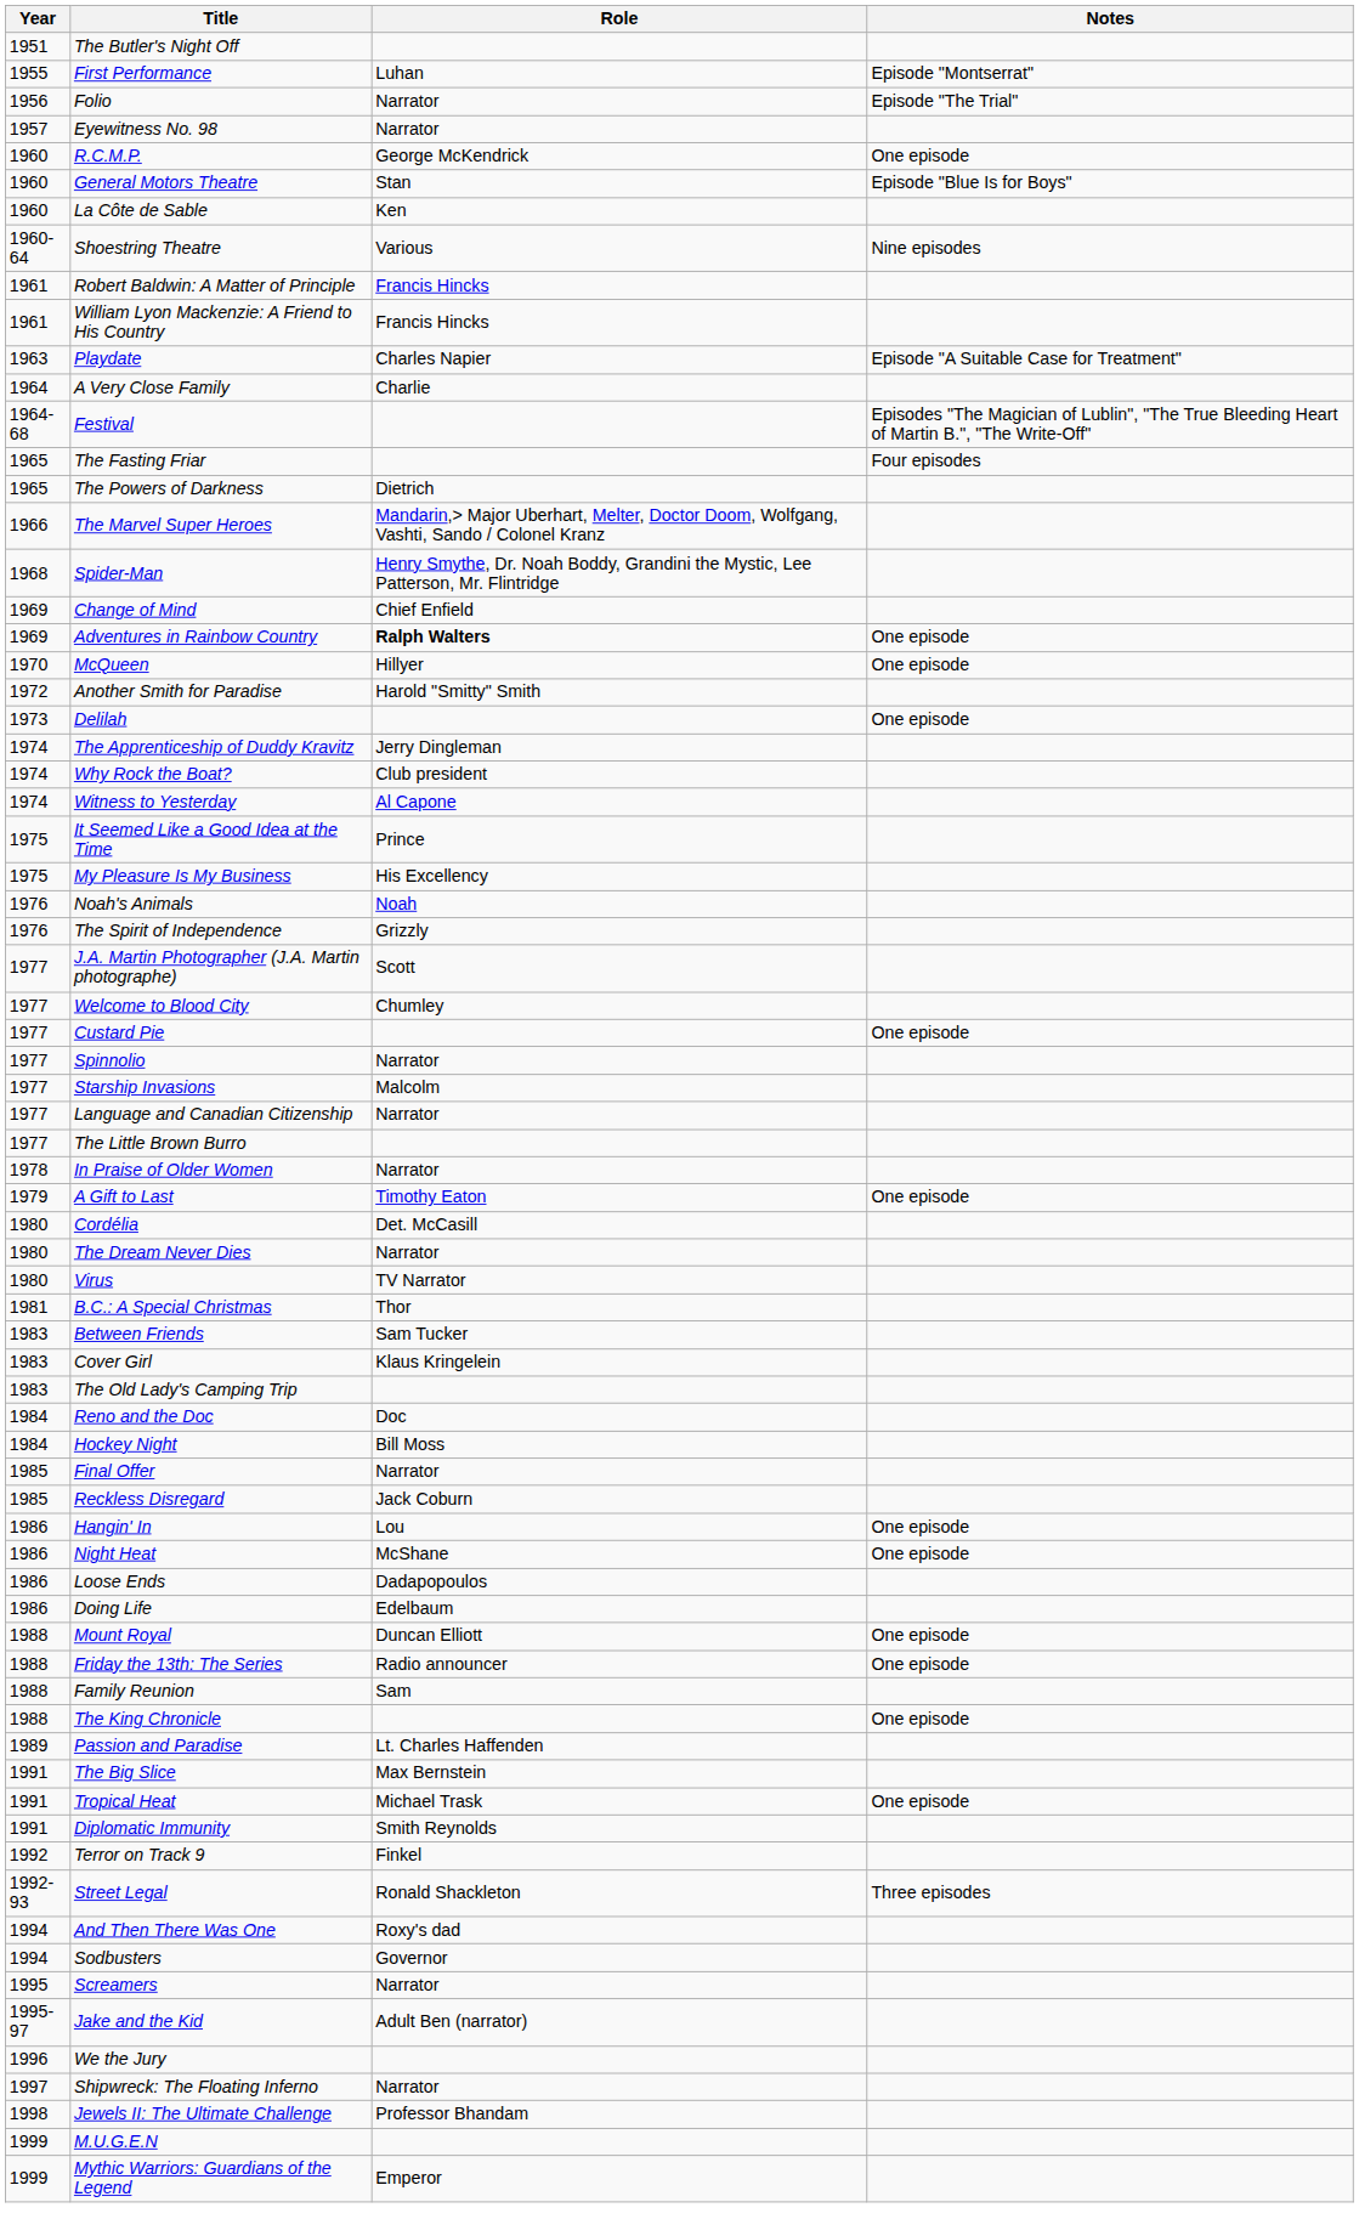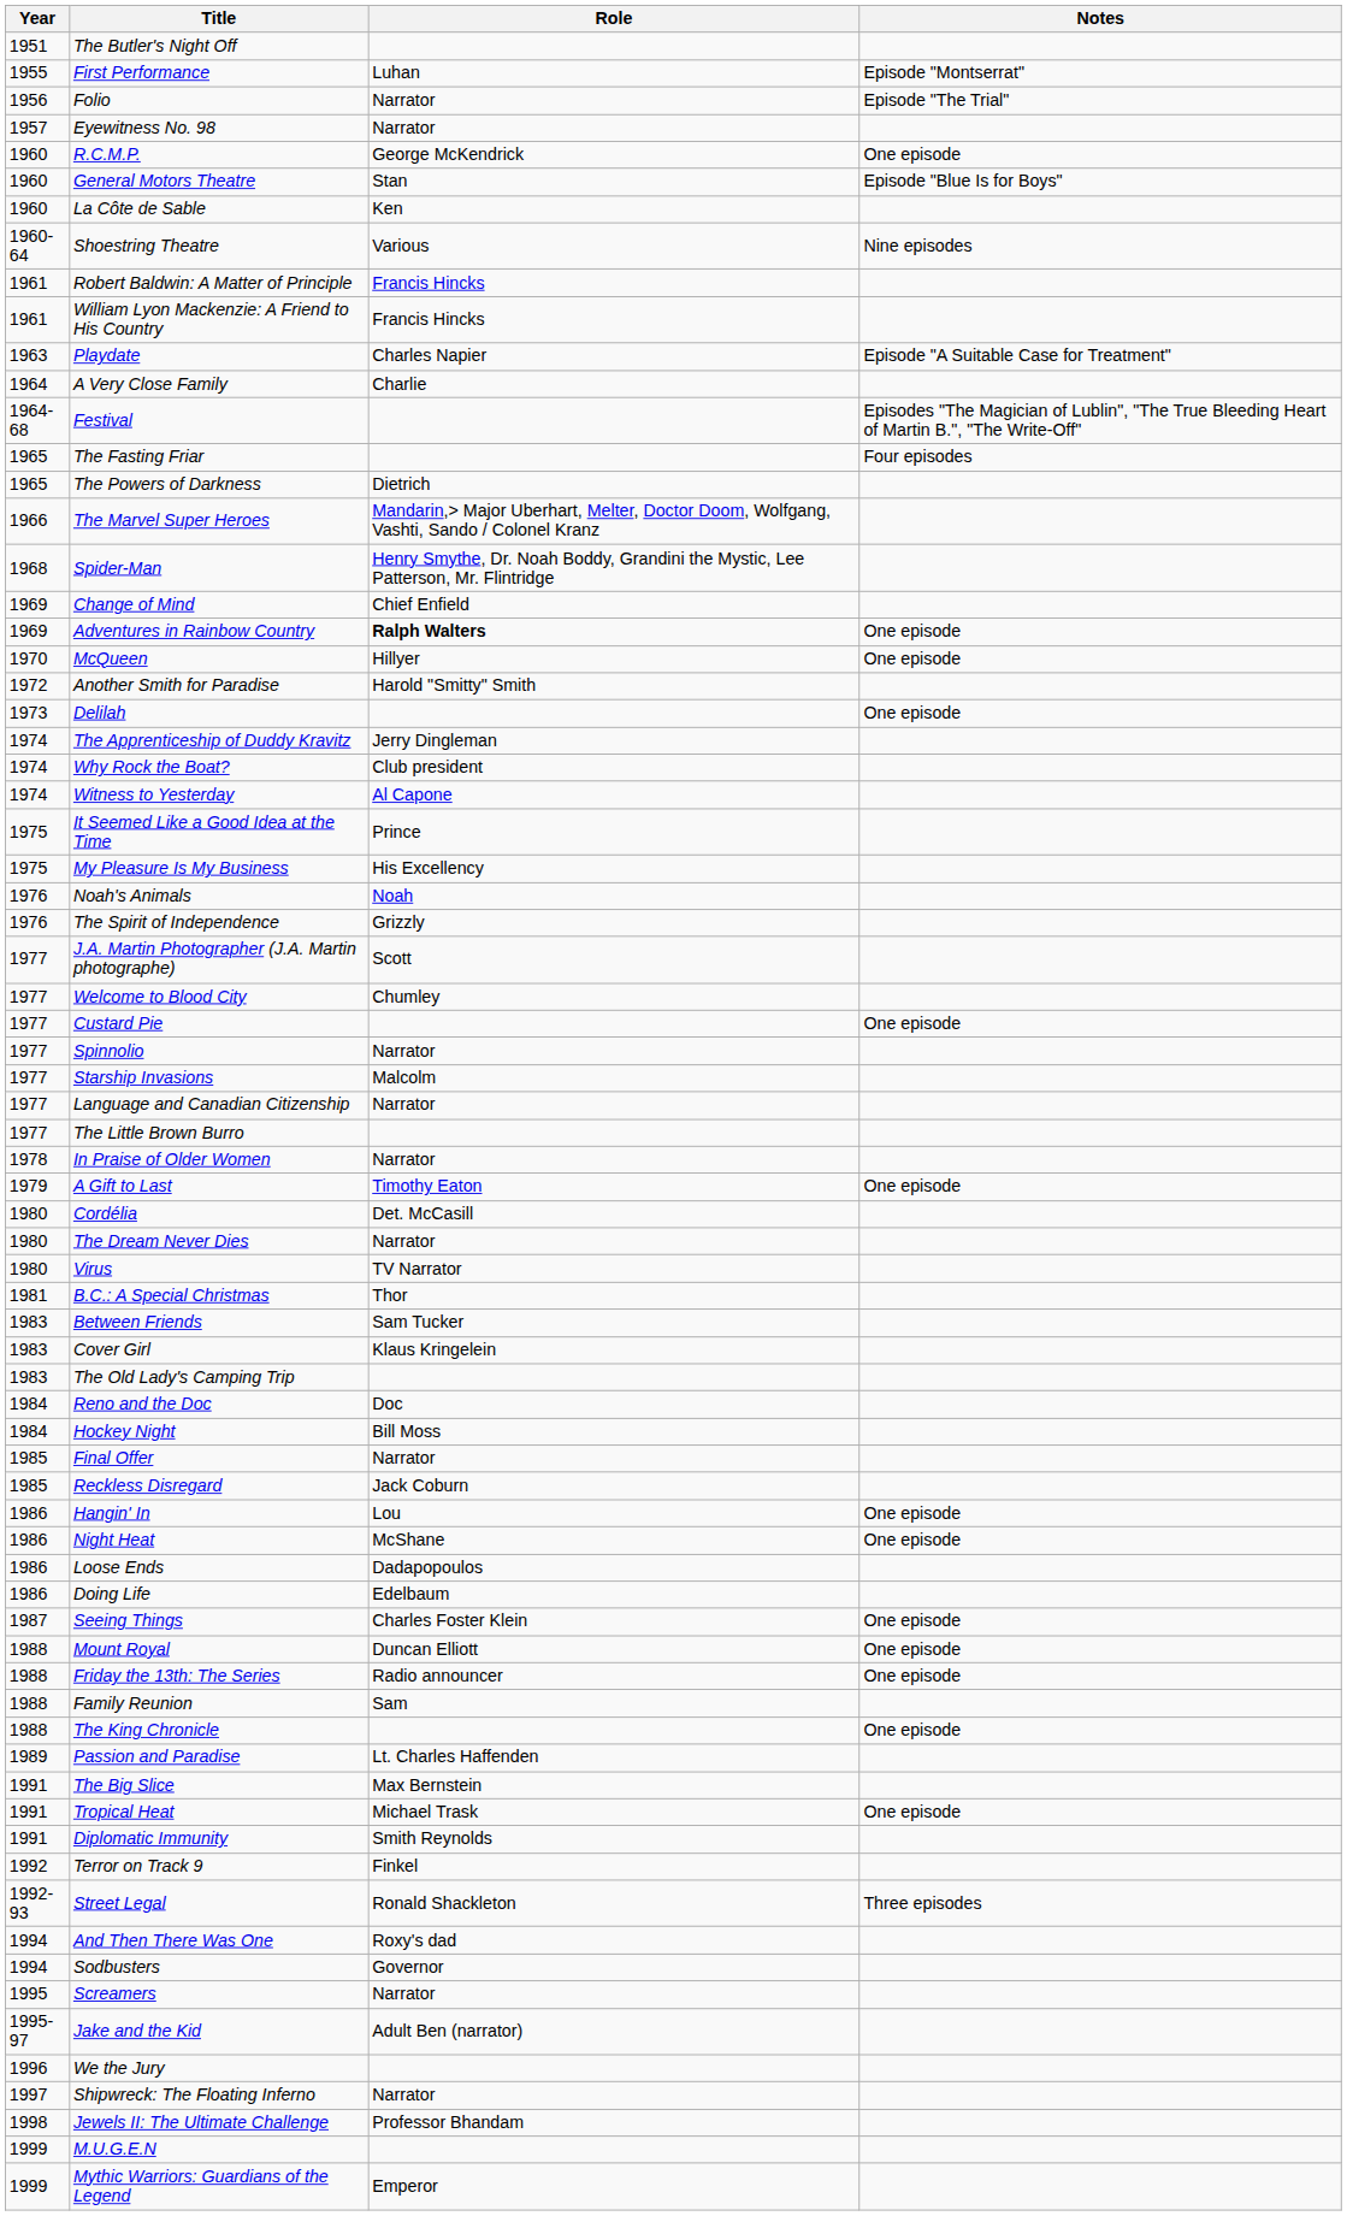 <table class="wikitable">
 <tr>
 <th>Year</th>
 <th>Title</th>
 <th>Role</th>
 <th>Notes</th>
 </tr>
 <tr>
 <td>1951</td>
 <td><em>The Butler's Night Off</em></td>
 <td></td>
 <td></td>
 </tr>
 <tr>
 <td>1955</td>
 <td><em><a href='#'>First Performance</a></em></td>
 <td>Luhan</td>
 <td>Episode "Montserrat"</td>
 </tr>
 <tr>
 <td>1956</td>
 <td><em>Folio</em></td>
 <td>Narrator</td>
 <td>Episode "The Trial"</td>
 </tr>
 <tr>
 <td>1957</td>
 <td><em>Eyewitness No. 98</em></td>
 <td>Narrator</td>
 <td></td>
 </tr>
 <tr>
 <td>1960</td>
 <td><em><a href='#'>R.C.M.P.</a></em></td>
 <td>George McKendrick</td>
 <td>One episode</td>
 </tr>
 <tr>
 <td>1960</td>
 <td><em><a href='#'>General Motors Theatre</a></em></td>
 <td>Stan</td>
 <td>Episode "Blue Is for Boys"</td>
 </tr>
 <tr>
 <td>1960</td>
 <td><em>La Côte de Sable</em></td>
 <td>Ken</td>
 <td></td>
 </tr>
 <tr>
 <td>1960-64</td>
 <td><em>Shoestring Theatre</em></td>
 <td>Various</td>
 <td>Nine episodes</td>
 </tr>
 <tr>
 <td>1961</td>
 <td><em>Robert Baldwin: A Matter of Principle</em></td>
 <td><a href='#'>Francis Hincks</a></td>
 <td></td>
 </tr>
 <tr>
 <td>1961</td>
 <td><em>William Lyon Mackenzie: A Friend to His Country</em></td>
 <td>Francis Hincks</td>
 <td></td>
 </tr>
 <tr>
 <td>1963</td>
 <td><em><a href='#'>Playdate</a></em></td>
 <td>Charles Napier</td>
 <td>Episode "A Suitable Case for Treatment"</td>
 </tr>
 <tr>
 <td>1964</td>
 <td><em>A Very Close Family</em></td>
 <td>Charlie</td>
 <td></td>
 </tr>
 <tr>
 <td>1964-68</td>
 <td><em><a href='#'>Festival</a></em></td>
 <td></td>
 <td>Episodes "The Magician of Lublin", "The True Bleeding Heart of Martin B.", "The Write-Off"</td>
 </tr>
 <tr>
 <td>1965</td>
 <td><em>The Fasting Friar</em></td>
 <td></td>
 <td>Four episodes</td>
 </tr>
 <tr>
 <td>1965</td>
 <td><em>The Powers of Darkness</em></td>
 <td>Dietrich</td>
 <td></td>
 </tr>
 <tr>
 <td>1966</td>
 <td><em><a href='#'>The Marvel Super Heroes</a></em></td>
 <td><a href='#'>Mandarin</a>,> Major Uberhart, <a href='#'>Melter</a>, <a href='#'>Doctor Doom</a>, Wolfgang, Vashti, Sando / Colonel Kranz</td>
 <td></td>
 </tr>
 <tr>
 <td>1968</td>
 <td><em><a href='#'>Spider-Man</a></em></td>
 <td><a href='#'>Henry Smythe</a>, Dr. Noah Boddy, Grandini the Mystic, Lee Patterson, Mr. Flintridge</td>
 <td></td>
 </tr>
 <tr>
 <td>1969</td>
 <td><em><a href='#'>Change of Mind</a></em></td>
 <td>Chief Enfield</td>
 <td></td>
 </tr>
 <tr>
 <td>1969</td>
 <td><em><a href='#'>Adventures in Rainbow Country</a></em></td>
 <td><strong>Ralph Walters</strong></td>
 <td>One episode</td>
 </tr>
 <tr>
 <td>1970</td>
 <td><em><a href='#'>McQueen</a></em></td>
 <td>Hillyer</td>
 <td>One episode</td>
 </tr>
 <tr>
 <td>1972</td>
 <td><em>Another Smith for Paradise</em></td>
 <td>Harold "Smitty" Smith</td>
 <td></td>
 </tr>
 <tr>
 <td>1973</td>
 <td><em><a href='#'>Delilah</a></em></td>
 <td></td>
 <td>One episode</td>
 </tr>
 <tr>
 <td>1974</td>
 <td><em><a href='#'>The Apprenticeship of Duddy Kravitz</a></em></td>
 <td>Jerry Dingleman</td>
 <td></td>
 </tr>
 <tr>
 <td>1974</td>
 <td><em><a href='#'>Why Rock the Boat?</a></em></td>
 <td>Club president</td>
 <td></td>
 </tr>
 <tr>
 <td>1974</td>
 <td><em><a href='#'>Witness to Yesterday</a></em></td>
 <td><a href='#'>Al Capone</a></td>
 <td></td>
 </tr>
 <tr>
 <td>1975</td>
 <td><em><a href='#'>It Seemed Like a Good Idea at the Time</a></em></td>
 <td>Prince</td>
 <td></td>
 </tr>
 <tr>
 <td>1975</td>
 <td><em><a href='#'>My Pleasure Is My Business</a></em></td>
 <td>His Excellency</td>
 <td></td>
 </tr>
 <tr>
 <td>1976</td>
 <td><em>Noah's Animals</em></td>
 <td><a href='#'>Noah</a></td>
 <td></td>
 </tr>
 <tr>
 <td>1976</td>
 <td><em>The Spirit of Independence</em></td>
 <td>Grizzly</td>
 <td></td>
 </tr>
 <tr>
 <td>1977</td>
 <td><em><a href='#'>J.A. Martin Photographer</a> (J.A. Martin photographe)</em></td>
 <td>Scott</td>
 <td></td>
 </tr>
 <tr>
 <td>1977</td>
 <td><em><a href='#'>Welcome to Blood City</a></em></td>
 <td>Chumley</td>
 <td></td>
 </tr>
 <tr>
 <td>1977</td>
 <td><em><a href='#'>Custard Pie</a></em></td>
 <td></td>
 <td>One episode</td>
 </tr>
 <tr>
 <td>1977</td>
 <td><em><a href='#'>Spinnolio</a></em></td>
 <td>Narrator</td>
 <td></td>
 </tr>
 <tr>
 <td>1977</td>
 <td><em><a href='#'>Starship Invasions</a></em></td>
 <td>Malcolm</td>
 <td></td>
 </tr>
 <tr>
 <td>1977</td>
 <td><em>Language and Canadian Citizenship</em></td>
 <td>Narrator</td>
 <td></td>
 </tr>
 <tr>
 <td>1977</td>
 <td><em>The Little Brown Burro</em></td>
 <td></td>
 <td></td>
 </tr>
 <tr>
 <td>1978</td>
 <td><em><a href='#'>In Praise of Older Women</a></em></td>
 <td>Narrator</td>
 <td></td>
 </tr>
 <tr>
 <td>1979</td>
 <td><em><a href='#'>A Gift to Last</a></em></td>
 <td><a href='#'>Timothy Eaton</a></td>
 <td>One episode</td>
 </tr>
 <tr>
 <td>1980</td>
 <td><em><a href='#'>Cordélia</a></em></td>
 <td>Det. McCasill</td>
 <td></td>
 </tr>
 <tr>
 <td>1980</td>
 <td><em><a href='#'>The Dream Never Dies</a></em></td>
 <td>Narrator</td>
 <td></td>
 </tr>
 <tr>
 <td>1980</td>
 <td><em><a href='#'>Virus</a></em></td>
 <td>TV Narrator</td>
 <td></td>
 </tr>
 <tr>
 <td>1981</td>
 <td><em><a href='#'>B.C.: A Special Christmas</a></em></td>
 <td>Thor</td>
 <td></td>
 </tr>
 <tr>
 <td>1983</td>
 <td><em><a href='#'>Between Friends</a></em></td>
 <td>Sam Tucker</td>
 <td></td>
 </tr>
 <tr>
 <td>1983</td>
 <td><em>Cover Girl</em></td>
 <td>Klaus Kringelein</td>
 <td></td>
 </tr>
 <tr>
 <td>1983</td>
 <td><em>The Old Lady's Camping Trip</em></td>
 <td></td>
 <td></td>
 </tr>
 <tr>
 <td>1984</td>
 <td><em><a href='#'>Reno and the Doc</a></em></td>
 <td>Doc</td>
 <td></td>
 </tr>
 <tr>
 <td>1984</td>
 <td><em><a href='#'>Hockey Night</a></em></td>
 <td>Bill Moss</td>
 <td></td>
 </tr>
 <tr>
 <td>1985</td>
 <td><em><a href='#'>Final Offer</a></em></td>
 <td>Narrator</td>
 <td></td>
 </tr>
 <tr>
 <td>1985</td>
 <td><em><a href='#'>Reckless Disregard</a></em></td>
 <td>Jack Coburn</td>
 <td></td>
 </tr>
 <tr>
 <td>1986</td>
 <td><em><a href='#'>Hangin' In</a></em></td>
 <td>Lou</td>
 <td>One episode</td>
 </tr>
 <tr>
 <td>1986</td>
 <td><em><a href='#'>Night Heat</a></em></td>
 <td>McShane</td>
 <td>One episode</td>
 </tr>
 <tr>
 <td>1986</td>
 <td><em>Loose Ends</em></td>
 <td>Dadapopoulos</td>
 <td></td>
 </tr>
 <tr>
 <td>1986</td>
 <td><em>Doing Life</em></td>
 <td>Edelbaum</td>
 <td></td>
 </tr>
 <tr>
+<td>1987</td>
+<td><em><a href='#'>Seeing Things</a></em></td>
+<td>Charles Foster Klein</td>
+<td>One episode</td>
+</tr>
+<tr>
 <td>1988</td>
 <td><em><a href='#'>Mount Royal</a></em></td>
 <td>Duncan Elliott</td>
 <td>One episode</td>
 </tr>
 <tr>
 <td>1988</td>
 <td><em><a href='#'>Friday the 13th: The Series</a></em></td>
 <td>Radio announcer</td>
 <td>One episode</td>
 </tr>
 <tr>
 <td>1988</td>
 <td><em>Family Reunion</em></td>
 <td>Sam</td>
 <td></td>
 </tr>
 <tr>
 <td>1988</td>
 <td><em><a href='#'>The King Chronicle</a></em></td>
 <td></td>
 <td>One episode</td>
 </tr>
 <tr>
 <td>1989</td>
 <td><em><a href='#'>Passion and Paradise</a></em></td>
 <td>Lt. Charles Haffenden</td>
 <td></td>
 </tr>
 <tr>
 <td>1991</td>
 <td><em><a href='#'>The Big Slice</a></em></td>
 <td>Max Bernstein</td>
 <td></td>
 </tr>
 <tr>
 <td>1991</td>
 <td><em><a href='#'>Tropical Heat</a></em></td>
 <td>Michael Trask</td>
 <td>One episode</td>
 </tr>
 <tr>
 <td>1991</td>
 <td><em><a href='#'>Diplomatic Immunity</a></em></td>
 <td>Smith Reynolds</td>
 <td></td>
 </tr>
 <tr>
 <td>1992</td>
 <td><em>Terror on Track 9</em></td>
 <td>Finkel</td>
 <td></td>
 </tr>
 <tr>
 <td>1992-93</td>
 <td><em><a href='#'>Street Legal</a></em></td>
 <td>Ronald Shackleton</td>
 <td>Three episodes</td>
 </tr>
 <tr>
 <td>1994</td>
 <td><em><a href='#'>And Then There Was One</a></em></td>
 <td>Roxy's dad</td>
 <td></td>
 </tr>
 <tr>
 <td>1994</td>
 <td><em>Sodbusters</em></td>
 <td>Governor</td>
 <td></td>
 </tr>
 <tr>
 <td>1995</td>
 <td><em><a href='#'>Screamers</a></em></td>
 <td>Narrator</td>
 <td></td>
 </tr>
 <tr>
 <td>1995-97</td>
 <td><em><a href='#'>Jake and the Kid</a></em></td>
 <td>Adult Ben (narrator)</td>
 <td></td>
 </tr>
 <tr>
 <td>1996</td>
 <td><em>We the Jury</em></td>
 <td></td>
 <td></td>
 </tr>
 <tr>
 <td>1997</td>
 <td><em>Shipwreck: The Floating Inferno</em></td>
 <td>Narrator</td>
 <td></td>
 </tr>
 <tr>
 <td>1998</td>
 <td><em><a href='#'>Jewels II: The Ultimate Challenge</a></em></td>
 <td>Professor Bhandam</td>
 <td></td>
 </tr>
 <tr>
 <td>1999</td>
 <td><em><a href='#'>M.U.G.E.N</a></em></td>
 <td></td>
 <td></td>
 </tr>
 <tr>
 <td>1999</td>
 <td><em><a href='#'>Mythic Warriors: Guardians of the Legend</a></em></td>
 <td>Emperor</td>
 <td></td>
 </tr>
 </table>
